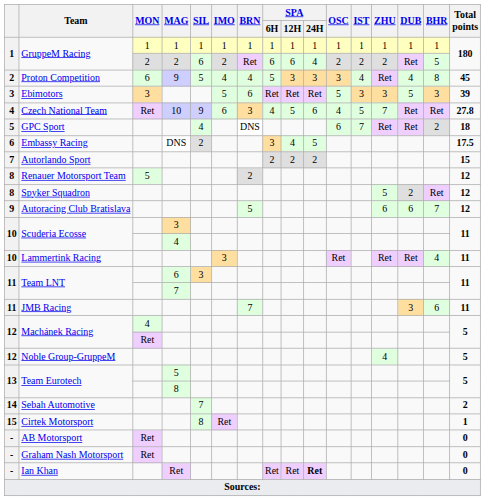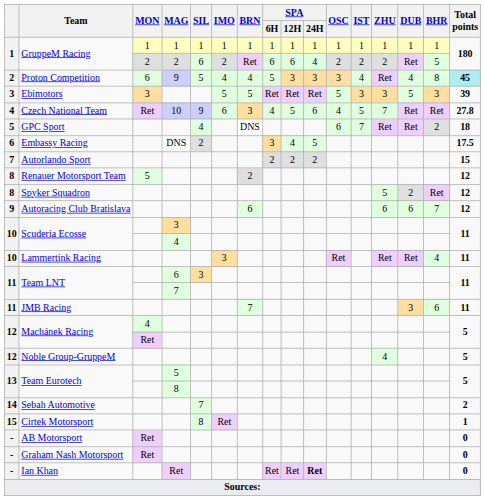 <table class="wikitable" style="font-size: 85%; text-align:center;">
 <tr>
 <th rowspan=2 valign=middle></th>
 <th rowspan=2 valign=middle>Team</th>
 <th rowspan=2><a href='#'>MON</a><br></th>
 <th rowspan=2><a href='#'>MAG</a><br></th>
 <th rowspan=2><a href='#'>SIL</a><br></th>
 <th rowspan=2><a href='#'>IMO</a><br></th>
 <th rowspan=2><a href='#'>BRN</a><br></th>
 <th colspan=3><a href='#'>SPA</a> </th>
 <th rowspan=2><a href='#'>OSC</a><br></th>
 <th rowspan=2><a href='#'>IST</a><br></th>
 <th rowspan=2><a href='#'>ZHU</a><br></th>
 <th rowspan=2><a href='#'>DUB</a><br></th>
 <th rowspan=2><a href='#'>BHR</a><br></th>
 <th rowspan=2 valign=middle>Total<br>points</th>
 </tr>
 <tr>
 <th>6H</th>
 <th>12H</th>
 <th>24H</th>
 </tr>
 <tr>
 <th rowspan=2>1</th>
 <td rowspan=2 align=left> <a href='#'>GruppeM Racing</a></td>
 <td style="background:#FFFFBF;">1</td>
 <td style="background:#FFFFBF;">1</td>
 <td style="background:#FFFFBF;">1</td>
 <td style="background:#FFFFBF;">1</td>
 <td style="background:#FFFFBF;">1</td>
 <td style="background:#FFFFBF;">1</td>
 <td style="background:#FFFFBF;">1</td>
 <td style="background:#FFFFBF;">1</td>
 <td style="background:#FFFFBF;">1</td>
 <td style="background:#FFFFBF;">1</td>
 <td style="background:#FFFFBF;">1</td>
 <td style="background:#FFFFBF;">1</td>
 <td style="background:#FFFFBF;">1</td>
 <td rowspan=2><strong>180</strong></td>
 </tr>
 <tr>
 <td style="background:#DFDFDF;">2</td>
 <td style="background:#DFDFDF;">2</td>
 <td style="background:#DFFFDF;">6</td>
 <td style="background:#DFDFDF;">2</td>
 <td style="background:#EFCFFF;">Ret</td>
 <td style="background:#DFFFDF;">6</td>
 <td style="background:#DFFFDF;">6</td>
 <td style="background:#DFFFDF;">4</td>
 <td style="background:#DFDFDF;">2</td>
 <td style="background:#DFDFDF;">2</td>
 <td style="background:#DFDFDF;">2</td>
 <td style="background:#EFCFFF;">Ret</td>
 <td style="background:#DFFFDF;">5</td>
 </tr>
 <tr>
 <th>2</th>
 <td align=left> <a href='#'>Proton Competition</a></td>
 <td style="background:#DFFFDF;">6</td>
 <td style="background:#CFCFFF;">9</td>
 <td style="background:#DFFFDF;">5</td>
 <td style="background:#DFFFDF;">4</td>
 <td style="background:#DFFFDF;">4</td>
 <td style="background:#DFFFDF;">5</td>
 <td style="background:#FFDF9F;">3</td>
 <td style="background:#FFDF9F;">3</td>
 <td style="background:#FFDF9F;">3</td>
 <td style="background:#DFFFDF;">4</td>
 <td style="background:#EFCFFF;">Ret</td>
 <td style="background:#DFFFDF;">4</td>
 <td style="background:#DFFFDF;">8</td>
-<td><strong>45</strong></td>
+<td style="background: paleturquoise;"><strong>45</strong></td>
 </tr>
 <tr>
 <th>3</th>
 <td align=left> <a href='#'>Ebimotors</a></td>
 <td style="background:#FFDF9F;">3</td>
 <td></td>
 <td></td>
 <td style="background:#DFFFDF;">5</td>
-<td style="background:#DFFFDF;">6</td>
+<td style="background:#DFFFDF;">5</td>
 <td style="background:#EFCFFF;">Ret</td>
 <td style="background:#EFCFFF;">Ret</td>
 <td style="background:#EFCFFF;">Ret</td>
 <td style="background:#DFFFDF;">5</td>
 <td style="background:#FFDF9F;">3</td>
 <td style="background:#FFDF9F;">3</td>
 <td style="background:#DFFFDF;">5</td>
 <td style="background:#FFDF9F;">3</td>
 <td><strong>39</strong></td>
 </tr>
 <tr>
 <th>4</th>
 <td align=left> <a href='#'>Czech National Team</a></td>
 <td style="background:#EFCFFF;">Ret</td>
 <td style="background:#CFCFFF;">10</td>
 <td style="background:#CFCFFF;">9</td>
 <td style="background:#DFFFDF;">6</td>
 <td style="background:#FFDF9F;">3</td>
 <td style="background:#DFFFDF;">4</td>
 <td style="background:#DFFFDF;">5</td>
 <td style="background:#DFFFDF;">6</td>
 <td style="background:#DFFFDF;">4</td>
 <td style="background:#DFFFDF;">5</td>
 <td style="background:#DFFFDF;">7</td>
 <td style="background:#EFCFFF;">Ret</td>
 <td style="background:#EFCFFF;">Ret</td>
 <td><strong>27.8</strong></td>
 </tr>
 <tr>
 <th>5</th>
 <td align=left> <a href='#'>GPC Sport</a></td>
 <td></td>
 <td></td>
 <td style="background:#DFFFDF;">4</td>
 <td></td>
 <td style="background:#FFFFFF;">DNS</td>
 <td></td>
 <td></td>
 <td></td>
 <td style="background:#DFFFDF;">6</td>
 <td style="background:#DFFFDF;">7</td>
 <td style="background:#EFCFFF;">Ret</td>
 <td style="background:#EFCFFF;">Ret</td>
 <td style="background:#DFDFDF;">2</td>
 <td><strong>18</strong></td>
 </tr>
 <tr>
 <th>6</th>
 <td align=left> <a href='#'>Embassy Racing</a></td>
 <td></td>
 <td style="background:#FFFFFF;">DNS</td>
 <td style="background:#DFDFDF;">2</td>
 <td></td>
 <td></td>
 <td style="background:#FFDF9F;">3</td>
 <td style="background:#DFFFDF;">4</td>
 <td style="background:#DFFFDF;">5</td>
 <td></td>
 <td></td>
 <td></td>
 <td></td>
 <td></td>
 <td><strong>17.5</strong></td>
 </tr>
 <tr>
 <th>7</th>
 <td align=left> <a href='#'>Autorlando Sport</a></td>
 <td></td>
 <td></td>
 <td></td>
 <td></td>
 <td></td>
 <td style="background:#DFDFDF;">2</td>
 <td style="background:#DFDFDF;">2</td>
 <td style="background:#DFDFDF;">2</td>
 <td></td>
 <td></td>
 <td></td>
 <td></td>
 <td></td>
 <td><strong>15</strong></td>
 </tr>
 <tr>
 <th>8</th>
 <td align=left> <a href='#'>Renauer Motorsport Team</a></td>
 <td style="background:#DFFFDF;">5</td>
 <td></td>
 <td></td>
 <td></td>
 <td style="background:#DFDFDF;">2</td>
 <td></td>
 <td></td>
 <td></td>
 <td></td>
 <td></td>
 <td></td>
 <td></td>
 <td></td>
 <td><strong>12</strong></td>
 </tr>
 <tr>
 <th>8</th>
 <td align=left> <a href='#'>Spyker Squadron</a></td>
 <td></td>
 <td></td>
 <td></td>
 <td></td>
 <td></td>
 <td></td>
 <td></td>
 <td></td>
 <td></td>
 <td></td>
 <td style="background:#DFFFDF;">5</td>
 <td style="background:#DFDFDF;">2</td>
 <td style="background:#EFCFFF;">Ret</td>
 <td><strong>12</strong></td>
 </tr>
 <tr>
 <th>9</th>
 <td align=left> <a href='#'>Autoracing Club Bratislava</a></td>
 <td></td>
 <td></td>
 <td></td>
 <td></td>
-<td style="background:#DFFFDF;">5</td>
+<td style="background:#DFFFDF;">6</td>
 <td></td>
 <td></td>
 <td></td>
 <td></td>
 <td></td>
 <td style="background:#DFFFDF;">6</td>
 <td style="background:#DFFFDF;">6</td>
 <td style="background:#DFFFDF;">7</td>
 <td><strong>12</strong></td>
 </tr>
 <tr>
 <th rowspan=2>10</th>
 <td rowspan=2 align=left> <a href='#'>Scuderia Ecosse</a></td>
 <td></td>
 <td style="background:#FFDF9F;">3</td>
 <td></td>
 <td></td>
 <td></td>
 <td></td>
 <td></td>
 <td></td>
 <td></td>
 <td></td>
 <td></td>
 <td></td>
 <td></td>
 <td rowspan=2><strong>11</strong></td>
 </tr>
 <tr>
 <td></td>
 <td style="background:#DFFFDF;">4</td>
 <td></td>
 <td></td>
 <td></td>
 <td></td>
 <td></td>
 <td></td>
 <td></td>
 <td></td>
 <td></td>
 <td></td>
 <td></td>
 </tr>
 <tr>
 <th>10</th>
 <td align=left> <a href='#'>Lammertink Racing</a></td>
 <td></td>
 <td></td>
 <td></td>
 <td style="background:#FFDF9F;">3</td>
 <td></td>
 <td></td>
 <td></td>
 <td></td>
 <td style="background:#EFCFFF;">Ret</td>
 <td></td>
 <td style="background:#EFCFFF;">Ret</td>
 <td style="background:#EFCFFF;">Ret</td>
 <td style="background:#DFFFDF;">4</td>
 <td><strong>11</strong></td>
 </tr>
 <tr>
 <th rowspan=2>11</th>
 <td rowspan=2 align=left> <a href='#'>Team LNT</a></td>
 <td></td>
 <td style="background:#DFFFDF;">6</td>
 <td style="background:#FFDF9F;">3</td>
 <td></td>
 <td></td>
 <td></td>
 <td></td>
 <td></td>
 <td></td>
 <td></td>
 <td></td>
 <td></td>
 <td></td>
 <td rowspan=2><strong>11</strong></td>
 </tr>
 <tr>
 <td></td>
 <td style="background:#DFFFDF;">7</td>
 <td></td>
 <td></td>
 <td></td>
 <td></td>
 <td></td>
 <td></td>
 <td></td>
 <td></td>
 <td></td>
 <td></td>
 <td></td>
 </tr>
 <tr>
 <th>11</th>
 <td align=left> <a href='#'>JMB Racing</a></td>
 <td></td>
 <td></td>
 <td></td>
 <td></td>
 <td style="background:#DFFFDF;">7</td>
 <td></td>
 <td></td>
 <td></td>
 <td></td>
 <td></td>
 <td></td>
 <td style="background:#FFDF9F;">3</td>
 <td style="background:#DFFFDF;">6</td>
 <td><strong>11</strong></td>
 </tr>
 <tr>
 <th rowspan=2>12</th>
 <td rowspan=2 align=left> <a href='#'>Machánek Racing</a></td>
 <td style="background:#DFFFDF;">4</td>
 <td></td>
 <td></td>
 <td></td>
 <td></td>
 <td></td>
 <td></td>
 <td></td>
 <td></td>
 <td></td>
 <td></td>
 <td></td>
 <td></td>
 <td rowspan=2><strong>5</strong></td>
 </tr>
 <tr>
 <td style="background:#EFCFFF;">Ret</td>
 <td></td>
 <td></td>
 <td></td>
 <td></td>
 <td></td>
 <td></td>
 <td></td>
 <td></td>
 <td></td>
 <td></td>
 <td></td>
 <td></td>
 </tr>
 <tr>
 <th>12</th>
 <td align=left> <a href='#'>Noble Group-GruppeM</a></td>
 <td></td>
 <td></td>
 <td></td>
 <td></td>
 <td></td>
 <td></td>
 <td></td>
 <td></td>
 <td></td>
 <td></td>
 <td style="background:#DFFFDF;">4</td>
 <td></td>
 <td></td>
 <td><strong>5</strong></td>
 </tr>
 <tr>
 <th rowspan=2>13</th>
 <td rowspan=2 align=left> <a href='#'>Team Eurotech</a></td>
 <td></td>
 <td style="background:#DFFFDF;">5</td>
 <td></td>
 <td></td>
 <td></td>
 <td></td>
 <td></td>
 <td></td>
 <td></td>
 <td></td>
 <td></td>
 <td></td>
 <td></td>
 <td rowspan=2><strong>5</strong></td>
 </tr>
 <tr>
 <td></td>
 <td style="background:#DFFFDF;">8</td>
 <td></td>
 <td></td>
 <td></td>
 <td></td>
 <td></td>
 <td></td>
 <td></td>
 <td></td>
 <td></td>
 <td></td>
 <td></td>
 </tr>
 <tr>
 <th>14</th>
 <td align=left> <a href='#'>Sebah Automotive</a></td>
 <td></td>
 <td></td>
 <td style="background:#DFFFDF;">7</td>
 <td></td>
 <td></td>
 <td></td>
 <td></td>
 <td></td>
 <td></td>
 <td></td>
 <td></td>
 <td></td>
 <td></td>
 <td><strong>2</strong></td>
 </tr>
 <tr>
 <th>15</th>
 <td align=left> <a href='#'>Cirtek Motorsport</a></td>
 <td></td>
 <td></td>
 <td style="background:#DFFFDF;">8</td>
 <td style="background:#EFCFFF;">Ret</td>
 <td></td>
 <td></td>
 <td></td>
 <td></td>
 <td></td>
 <td></td>
 <td></td>
 <td></td>
 <td></td>
 <td><strong>1</strong></td>
 </tr>
 <tr>
 <th>-</th>
 <td align=left> <a href='#'>AB Motorsport</a></td>
 <td style="background:#EFCFFF;">Ret</td>
 <td></td>
 <td></td>
 <td></td>
 <td></td>
 <td></td>
 <td></td>
 <td></td>
 <td></td>
 <td></td>
 <td></td>
 <td></td>
 <td></td>
 <td><strong>0</strong></td>
 </tr>
 <tr>
 <th>-</th>
 <td align=left> <a href='#'>Graham Nash Motorsport</a></td>
 <td style="background:#EFCFFF;">Ret</td>
 <td></td>
 <td></td>
 <td></td>
 <td></td>
 <td></td>
 <td></td>
 <td></td>
 <td></td>
 <td></td>
 <td></td>
 <td></td>
 <td></td>
 <td><strong>0</strong></td>
 </tr>
 <tr>
 <th>-</th>
 <td align=left> <a href='#'>Ian Khan</a></td>
 <td></td>
 <td style="background:#EFCFFF;">Ret</td>
 <td></td>
 <td></td>
 <td></td>
 <td style="background:#EFCFFF;">Ret</td>
 <td style="background:#EFCFFF;">Ret</td>
 <td style="background:#EFCFFF;"><strong>Ret</strong></td>
 <td></td>
 <td></td>
 <td></td>
 <td></td>
 <td></td>
 <td><strong>0</strong></td>
 </tr>
 <tr class="sortbottom">
 <td colspan="17" style="background-color:#EAECF0;text-align:center"><strong>Sources:</strong></td>
 </tr>
 </table>
